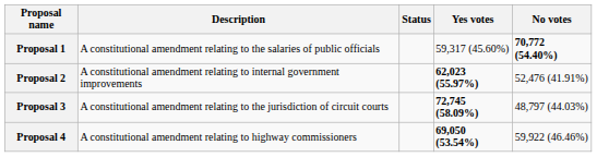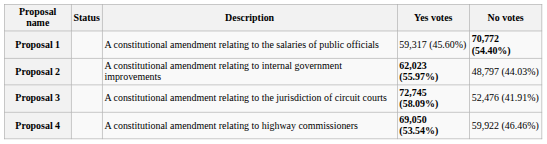 <table class="wikitable sortable plainrowheaders">
 <tr>
 <th scope="col">Proposal name</th>
+<th scope="col">Status</th>
 <th class="unsortable" scope="col">Description</th>
-<th scope="col">Status</th>
 <th scope="col">Yes votes</th>
 <th scope="col">No votes</th>
 </tr>
 <tr>
 <th scope="row">Proposal 1</th>
+<td></td>
 <td>A constitutional amendment relating to the salaries of public officials</td>
-<td></td>
 <td>59,317 (45.60%)</td>
 <td><strong>70,772 (54.40%)</strong></td>
 </tr>
 <tr>
 <th scope="row">Proposal 2</th>
+<td></td>
 <td>A constitutional amendment relating to internal government improvements</td>
+<td><strong>62,023 (55.97%)</strong></td>
+<td>48,797 (44.03%)</td>
+</tr>
+<tr>
+<th scope="row">Proposal 3</th>
 <td></td>
-<td><strong>62,023 (55.97%)</strong></td>
+<td>A constitutional amendment relating to the jurisdiction of circuit courts</td>
+<td><strong>72,745 (58.09%)</strong></td>
 <td>52,476 (41.91%)</td>
 </tr>
 <tr>
-<th scope="row">Proposal 3</th>
-<td>A constitutional amendment relating to the jurisdiction of circuit courts</td>
+<th scope="row">Proposal 4</th>
 <td></td>
-<td><strong>72,745 (58.09%)</strong></td>
-<td>48,797 (44.03%)</td>
-</tr>
-<tr>
-<th scope="row">Proposal 4</th>
 <td>A constitutional amendment  relating to highway commissioners</td>
-<td></td>
 <td><strong>69,050 (53.54%)</strong></td>
 <td>59,922 (46.46%)</td>
 </tr>
 </table>
